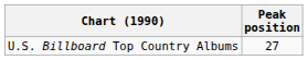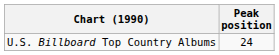 <table class="wikitable">
 <tr>
 <th>Chart (1990)</th>
 <th>Peak<br>position</th>
 </tr>
 <tr>
 <td>U.S. <em>Billboard</em> Top Country Albums</td>
-<td align="center">27</td>
+<td align="center">24</td>
 </tr>
 </table>
